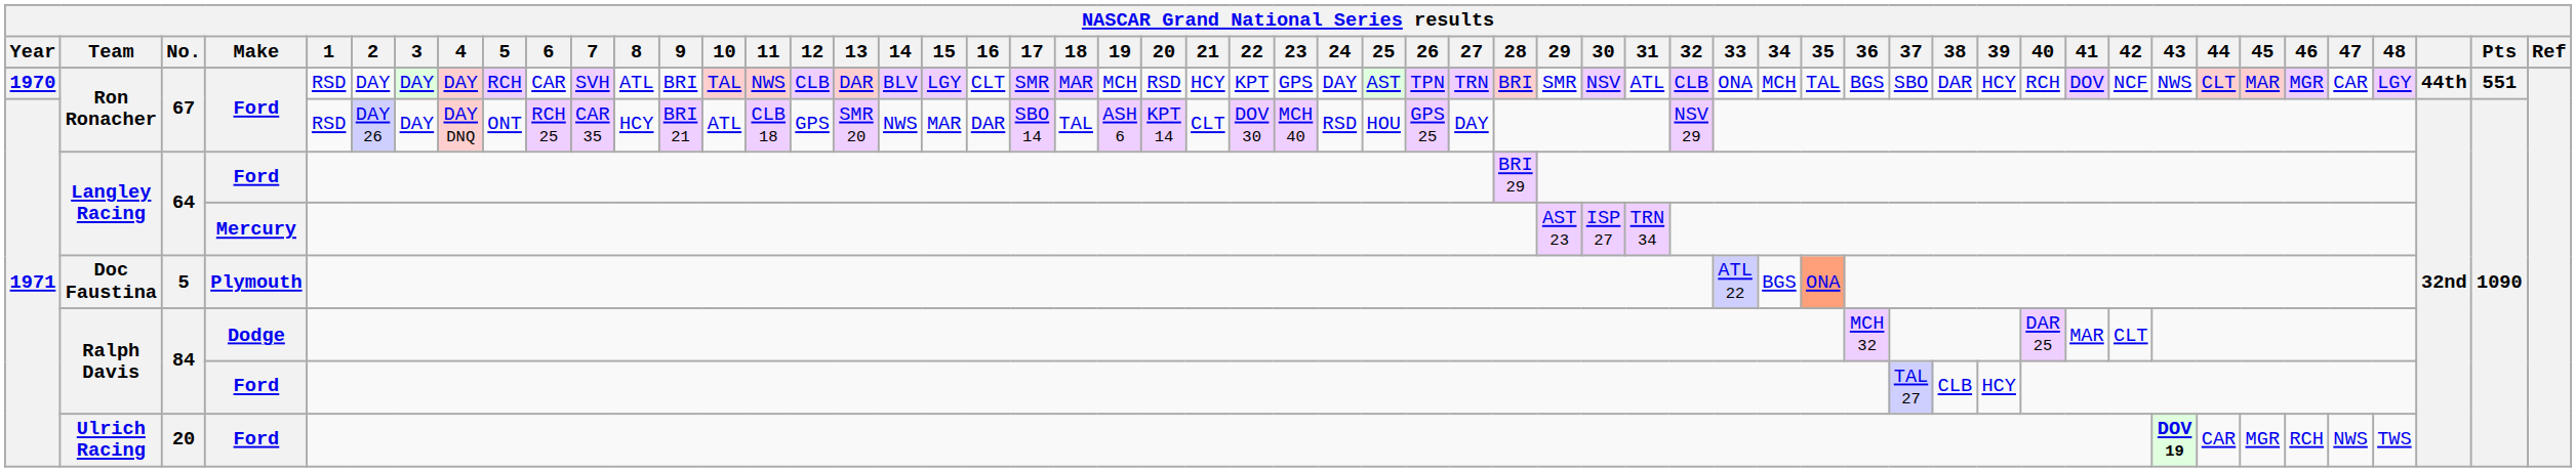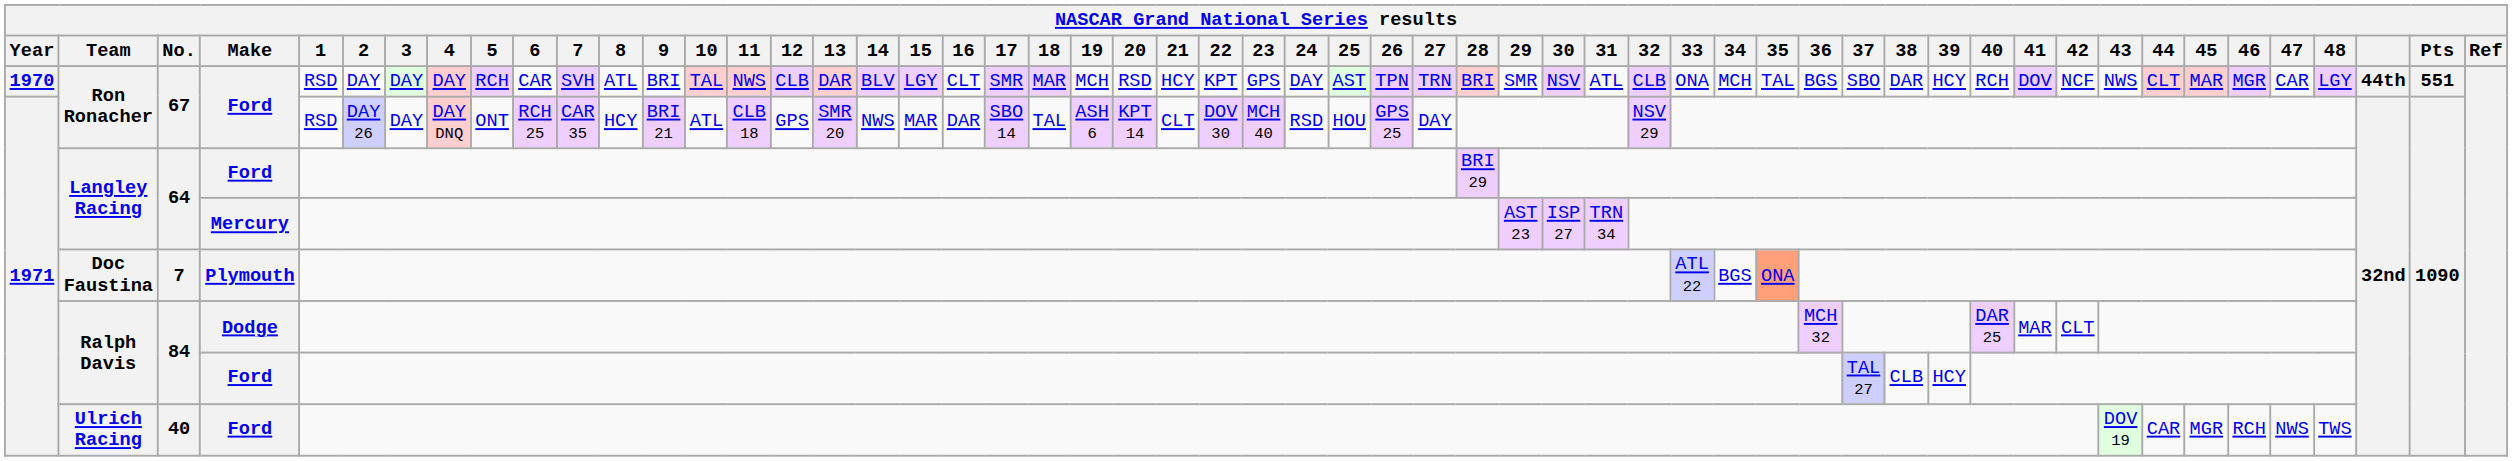 <table class="wikitable" style="text-align:center; font-size:75%">
 <tr>
 <th colspan="55"><a href='#'>NASCAR Grand National Series</a> results</th>
 </tr>
 <tr>
 <th>Year</th>
 <th>Team</th>
 <th>No.</th>
 <th>Make</th>
 <th>1</th>
 <th>2</th>
 <th>3</th>
 <th>4</th>
 <th>5</th>
 <th>6</th>
 <th>7</th>
 <th>8</th>
 <th>9</th>
 <th>10</th>
 <th>11</th>
 <th>12</th>
 <th>13</th>
 <th>14</th>
 <th>15</th>
 <th>16</th>
 <th>17</th>
 <th>18</th>
 <th>19</th>
 <th>20</th>
 <th>21</th>
 <th>22</th>
 <th>23</th>
 <th>24</th>
 <th>25</th>
 <th>26</th>
 <th>27</th>
 <th>28</th>
 <th>29</th>
 <th>30</th>
 <th>31</th>
 <th>32</th>
 <th>33</th>
 <th>34</th>
 <th>35</th>
 <th>36</th>
 <th>37</th>
 <th>38</th>
 <th>39</th>
 <th>40</th>
 <th>41</th>
 <th>42</th>
 <th>43</th>
 <th>44</th>
 <th>45</th>
 <th>46</th>
 <th>47</th>
 <th>48</th>
 <th></th>
 <th>Pts</th>
 <th>Ref</th>
 </tr>
 <tr>
 <th><a href='#'>1970</a></th>
 <th rowspan=2>Ron Ronacher</th>
 <th rowspan=2>67</th>
 <th rowspan=2><a href='#'>Ford</a></th>
 <td><a href='#'>RSD</a></td>
 <td><a href='#'>DAY</a></td>
 <td style="background:#DFFFDF;"><a href='#'>DAY</a><br></td>
 <td style="background:#FFCFCF;"><a href='#'>DAY</a><br></td>
 <td style="background:#EFCFFF;"><a href='#'>RCH</a><br></td>
 <td><a href='#'>CAR</a></td>
 <td style="background:#EFCFFF;"><a href='#'>SVH</a><br></td>
 <td><a href='#'>ATL</a></td>
 <td><a href='#'>BRI</a></td>
 <td style="background:#FFCFCF;"><a href='#'>TAL</a> <br></td>
 <td style="background:#FFCFCF;"><a href='#'>NWS</a> <br></td>
 <td style="background:#EFCFFF;"><a href='#'>CLB</a><br></td>
 <td style="background:#FFCFCF;"><a href='#'>DAR</a> <br></td>
 <td style="background:#EFCFFF;"><a href='#'>BLV</a><br></td>
 <td style="background:#EFCFFF;"><a href='#'>LGY</a><br></td>
 <td><a href='#'>CLT</a></td>
 <td style="background:#EFCFFF;"><a href='#'>SMR</a><br></td>
 <td style="background:#EFCFFF;"><a href='#'>MAR</a><br></td>
 <td><a href='#'>MCH</a></td>
 <td><a href='#'>RSD</a></td>
 <td><a href='#'>HCY</a></td>
 <td><a href='#'>KPT</a></td>
 <td><a href='#'>GPS</a></td>
 <td><a href='#'>DAY</a></td>
 <td style="background:#DFFFDF;"><a href='#'>AST</a><br></td>
 <td style="background:#EFCFFF;"><a href='#'>TPN</a><br></td>
 <td style="background:#EFCFFF;"><a href='#'>TRN</a><br></td>
 <td style="background:#FFCFCF;"><a href='#'>BRI</a><br></td>
 <td><a href='#'>SMR</a></td>
 <td style="background:#EFCFFF;"><a href='#'>NSV</a><br></td>
 <td><a href='#'>ATL</a></td>
 <td style="background:#EFCFFF;"><a href='#'>CLB</a><br></td>
 <td><a href='#'>ONA</a></td>
 <td><a href='#'>MCH</a></td>
 <td><a href='#'>TAL</a></td>
 <td><a href='#'>BGS</a></td>
 <td><a href='#'>SBO</a></td>
 <td><a href='#'>DAR</a></td>
 <td><a href='#'>HCY</a></td>
 <td><a href='#'>RCH</a></td>
 <td style="background:#EFCFFF;"><a href='#'>DOV</a><br></td>
 <td><a href='#'>NCF</a></td>
 <td><a href='#'>NWS</a></td>
 <td style="background:#FFCFCF;"><a href='#'>CLT</a><br></td>
 <td style="background:#FFCFCF;"><a href='#'>MAR</a><br></td>
 <td style="background:#EFCFFF;"><a href='#'>MGR</a><br></td>
 <td><a href='#'>CAR</a></td>
 <td style="background:#EFCFFF;"><a href='#'>LGY</a><br></td>
 <th>44th</th>
 <th>551</th>
 <th rowspan=8></th>
 </tr>
 <tr>
 <th rowspan=8><a href='#'>1971</a></th>
 <td><a href='#'>RSD</a></td>
 <td style="background:#CFCFFF;"><a href='#'>DAY</a><br><small>26</small></td>
 <td><a href='#'>DAY</a></td>
 <td style="background:#FFCFCF;"><a href='#'>DAY</a><br><small>DNQ</small></td>
 <td><a href='#'>ONT</a></td>
 <td style="background:#EFCFFF;"><a href='#'>RCH</a><br><small>25</small></td>
 <td style="background:#EFCFFF;"><a href='#'>CAR</a><br><small>35</small></td>
 <td><a href='#'>HCY</a></td>
 <td style="background:#EFCFFF;"><a href='#'>BRI</a><br><small>21</small></td>
 <td><a href='#'>ATL</a></td>
 <td style="background:#EFCFFF;"><a href='#'>CLB</a><br><small>18</small></td>
 <td><a href='#'>GPS</a></td>
 <td style="background:#EFCFFF;"><a href='#'>SMR</a><br><small>20</small></td>
 <td><a href='#'>NWS</a></td>
 <td><a href='#'>MAR</a></td>
 <td><a href='#'>DAR</a></td>
 <td style="background:#EFCFFF;"><a href='#'>SBO</a><br><small>14</small></td>
 <td><a href='#'>TAL</a></td>
 <td style="background:#EFCFFF;"><a href='#'>ASH</a><br><small>6</small></td>
 <td style="background:#EFCFFF;"><a href='#'>KPT</a><br><small>14</small></td>
 <td><a href='#'>CLT</a></td>
 <td style="background:#EFCFFF;"><a href='#'>DOV</a><br><small>30</small></td>
 <td style="background:#EFCFFF;"><a href='#'>MCH</a><br><small>40</small></td>
 <td><a href='#'>RSD</a></td>
 <td><a href='#'>HOU</a></td>
 <td style="background:#EFCFFF;"><a href='#'>GPS</a><br><small>25</small></td>
 <td><a href='#'>DAY</a></td>
 <td colspan=4></td>
 <td style="background:#EFCFFF;"><a href='#'>NSV</a><br><small>29</small></td>
 <td colspan=16></td>
 <th rowspan=7>32nd</th>
 <th rowspan=7>1090</th>
 </tr>
 <tr>
 <th rowspan=2><a href='#'>Langley Racing</a></th>
 <th rowspan=2>64</th>
 <th><a href='#'>Ford</a></th>
 <td colspan=27></td>
 <td style="background:#EFCFFF;"><a href='#'>BRI</a><br><small>29</small></td>
 <td colspan=21></td>
 </tr>
 <tr>
 <th><a href='#'>Mercury</a></th>
 <td colspan=28></td>
 <td style="background:#EFCFFF;"><a href='#'>AST</a><br><small>23</small></td>
 <td style="background:#EFCFFF;"><a href='#'>ISP</a><br><small>27</small></td>
 <td style="background:#EFCFFF;"><a href='#'>TRN</a><br><small>34</small></td>
 <td colspan=20></td>
 </tr>
 <tr>
 <th>Doc Faustina</th>
-<th>5</th>
+<th>7</th>
 <th><a href='#'>Plymouth</a></th>
 <td colspan=32></td>
 <td style="background:#CFCFFF;"'><a href='#'>ATL</a><br><small>22</small></td>
 <td><a href='#'>BGS</a></td>
 <td style="background: lightsalmon;"><a href='#'>ONA</a></td>
 <td colspan=13></td>
 </tr>
 <tr>
 <th rowspan=2>Ralph Davis</th>
 <th rowspan=2>84</th>
 <th><a href='#'>Dodge</a></th>
 <td colspan=35></td>
 <td style="background:#EFCFFF;"><a href='#'>MCH</a><br><small>32</small></td>
 <td colspan=3></td>
 <td style="background:#EFCFFF;"><a href='#'>DAR</a><br><small>25</small></td>
 <td><a href='#'>MAR</a></td>
 <td><a href='#'>CLT</a></td>
 <td colspan=11></td>
 </tr>
 <tr>
 <th><a href='#'>Ford</a></th>
 <td colspan=36></td>
 <td style="background:#CFCFFF;"><a href='#'>TAL</a> <br><small>27</small></td>
 <td><a href='#'>CLB</a></td>
 <td><a href='#'>HCY</a></td>
 <td colspan=10></td>
 </tr>
 <tr>
 <th><a href='#'>Ulrich Racing</a></th>
-<th>20</th>
+<th>40</th>
 <th><a href='#'>Ford</a></th>
 <td colspan=42></td>
-<td style="background:#DFFFDF;"><strong><a href='#'>DOV</a><br><small>19</small></strong></td>
+<td style="background:#DFFFDF;"><a href='#'>DOV</a><br><small>19</small></td>
 <td><a href='#'>CAR</a></td>
 <td><a href='#'>MGR</a></td>
 <td><a href='#'>RCH</a></td>
 <td><a href='#'>NWS</a></td>
 <td><a href='#'>TWS</a></td>
 </tr>
 </table>
